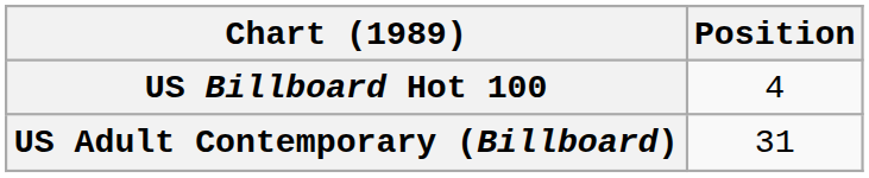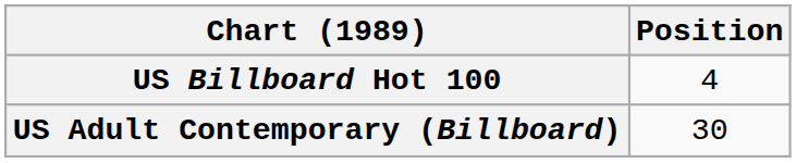 <table class="wikitable plainrowheaders" style="text-align:center">
 <tr>
 <th scope="col">Chart (1989)</th>
 <th scope="col">Position</th>
 </tr>
 <tr>
 <th scope="row">US <em>Billboard</em> Hot 100</th>
 <td>4</td>
 </tr>
 <tr>
 <th scope="row">US Adult Contemporary (<em>Billboard</em>)</th>
-<td>31</td>
+<td>30</td>
 </tr>
 </table>
